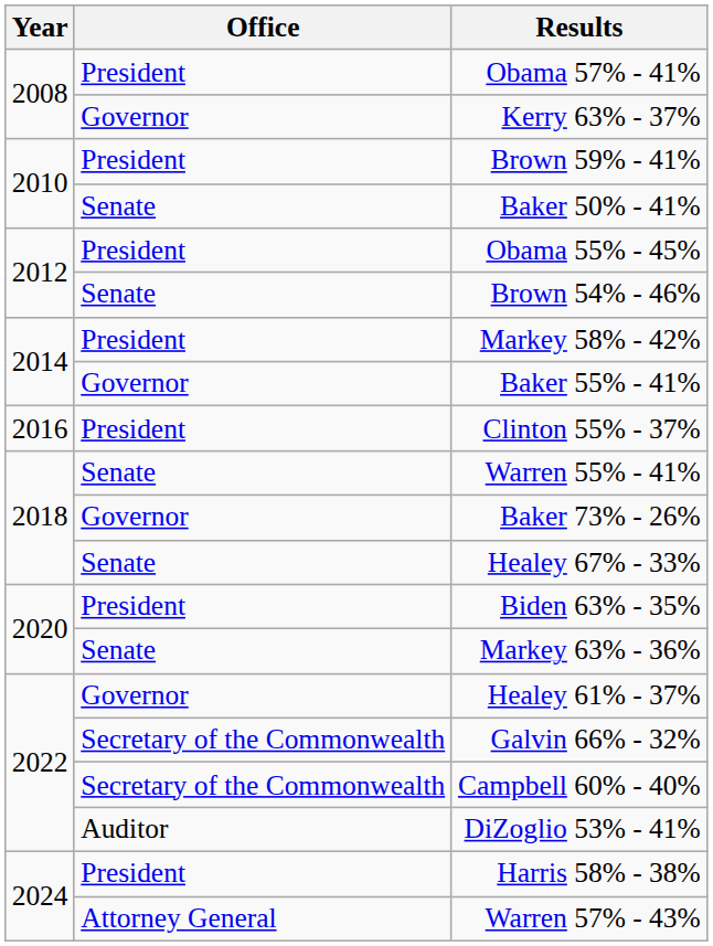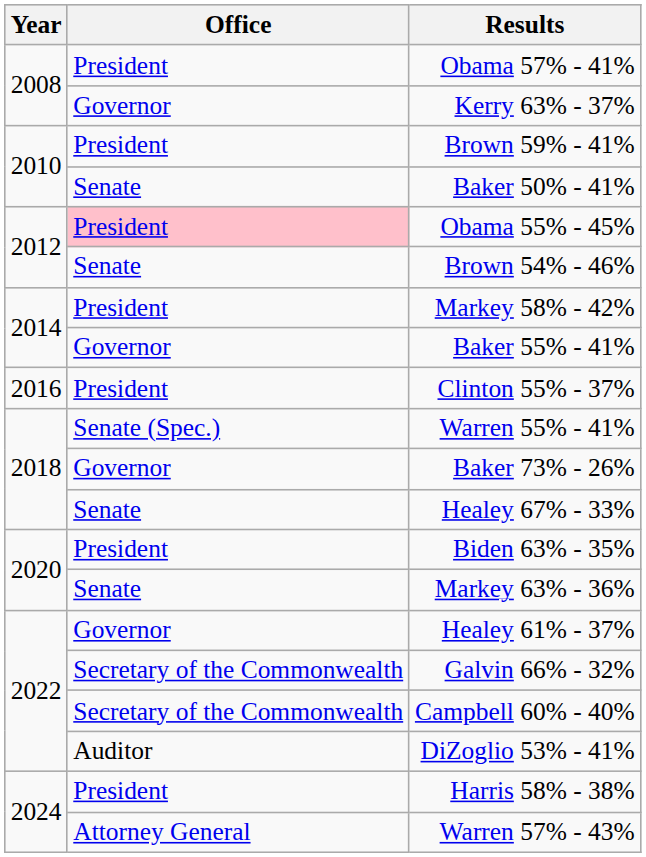 <table class=wikitable>
 <tr>
 <th>Year</th>
 <th>Office</th>
 <th>Results</th>
 </tr>
 <tr>
 <td rowspan=2>2008</td>
 <td><a href='#'>President</a></td>
 <td align="right" ><a href='#'>Obama</a> 57% - 41%</td>
 </tr>
 <tr>
 <td><a href='#'>Governor</a></td>
 <td align="right" ><a href='#'>Kerry</a> 63% - 37%</td>
 </tr>
 <tr>
 <td rowspan=2>2010</td>
 <td><a href='#'>President</a></td>
 <td align="right" ><a href='#'>Brown</a> 59% - 41%</td>
 </tr>
 <tr>
 <td><a href='#'>Senate</a></td>
 <td align="right" ><a href='#'>Baker</a> 50% - 41%</td>
 </tr>
 <tr>
 <td rowspan=2>2012</td>
-<td><a href='#'>President</a></td>
+<td style="background: pink;"><a href='#'>President</a></td>
 <td align="right" ><a href='#'>Obama</a> 55% - 45%</td>
 </tr>
 <tr>
 <td><a href='#'>Senate</a></td>
 <td align="right" ><a href='#'>Brown</a> 54% - 46%</td>
 </tr>
 <tr>
 <td rowspan=2>2014</td>
 <td><a href='#'>President</a></td>
 <td align="right" ><a href='#'>Markey</a> 58% - 42%</td>
 </tr>
 <tr>
 <td><a href='#'>Governor</a></td>
 <td align="right" ><a href='#'>Baker</a> 55% - 41%</td>
 </tr>
 <tr>
 <td>2016</td>
 <td><a href='#'>President</a></td>
 <td align="right" ><a href='#'>Clinton</a> 55% - 37%</td>
 </tr>
 <tr>
 <td rowspan=3>2018</td>
-<td><a href='#'>Senate</a></td>
+<td><a href='#'>Senate (Spec.)</a></td>
 <td align="right" ><a href='#'>Warren</a> 55% - 41%</td>
 </tr>
 <tr>
 <td><a href='#'>Governor</a></td>
 <td align="right" ><a href='#'>Baker</a> 73% - 26%</td>
 </tr>
 <tr>
 <td><a href='#'>Senate</a></td>
 <td align="right" ><a href='#'>Healey</a> 67% - 33%</td>
 </tr>
 <tr>
 <td rowspan=2>2020</td>
 <td><a href='#'>President</a></td>
 <td align="right" ><a href='#'>Biden</a> 63% - 35%</td>
 </tr>
 <tr>
 <td><a href='#'>Senate</a></td>
 <td align="right" ><a href='#'>Markey</a> 63% - 36%</td>
 </tr>
 <tr>
 <td rowspan=4>2022</td>
 <td><a href='#'>Governor</a></td>
 <td align="right" ><a href='#'>Healey</a> 61% - 37%</td>
 </tr>
 <tr>
 <td><a href='#'>Secretary of the Commonwealth</a></td>
 <td align="right" ><a href='#'>Galvin</a> 66% - 32%</td>
 </tr>
 <tr>
 <td><a href='#'>Secretary of the Commonwealth</a></td>
 <td align="right" ><a href='#'>Campbell</a> 60% - 40%</td>
 </tr>
 <tr>
 <td>Auditor</td>
 <td align="right" ><a href='#'>DiZoglio</a> 53% - 41%</td>
 </tr>
 <tr>
 <td rowspan=2>2024</td>
 <td><a href='#'>President</a></td>
 <td align="right" ><a href='#'>Harris</a> 58% - 38%</td>
 </tr>
 <tr>
 <td><a href='#'>Attorney General</a></td>
 <td align="right" ><a href='#'>Warren</a> 57% - 43%</td>
 </tr>
 </table>
